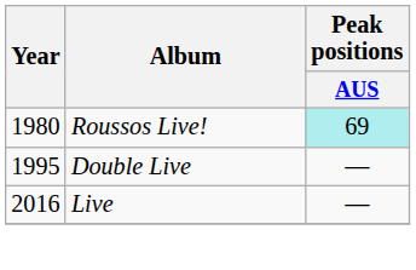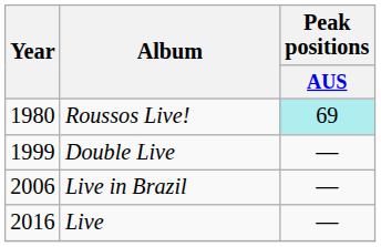 <table class="wikitable">
 <tr>
 <th align="center" rowspan="2" width="10">Year</th>
 <th align="center" rowspan="2" width="150">Album</th>
 <th align="center" colspan="1" width="20">Peak positions</th>
 </tr>
 <tr>
 <th scope="col" style="width:3em;font-size:90%;"><a href='#'>AUS</a><br></th>
 </tr>
 <tr>
 <td align="center">1980</td>
 <td><em>Roussos Live!</em></td>
 <td align="center" style="background: paleturquoise;">69</td>
 </tr>
 <tr>
-<td align="center">1995</td>
+<td align="center">1999</td>
 <td><em>Double Live</em></td>
+<td align="center">—</td>
+</tr>
+<tr>
+<td align="center">2006</td>
+<td><em>Live in Brazil</em></td>
 <td align="center">—</td>
 </tr>
 <tr>
 <td align="center">2016</td>
 <td><em>Live</em></td>
 <td align="center">—</td>
 </tr>
 <tr>
 </tr>
 </table>
